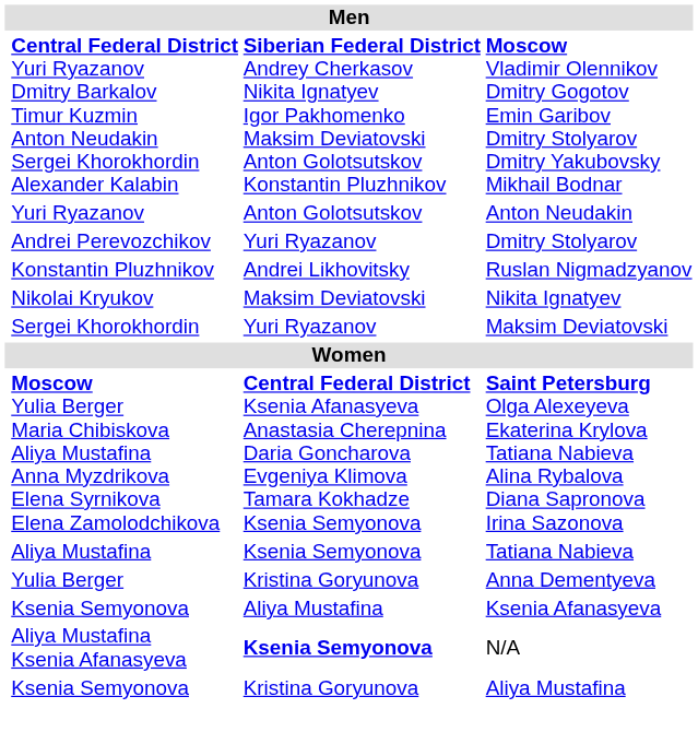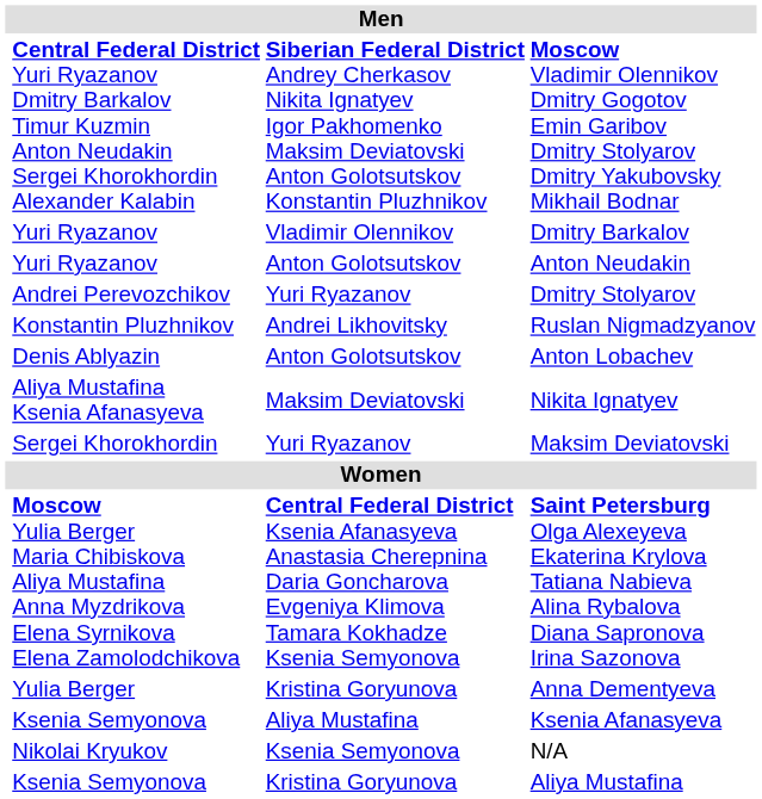 <table>
 <tr bgcolor="DFDFDF">
 <td colspan="4" align="center"><strong>Men</strong></td>
 </tr>
 <tr>
 <td><br></td>
 <td><strong><a href='#'>Central Federal District</a></strong><br><a href='#'>Yuri Ryazanov</a><br><a href='#'>Dmitry Barkalov</a><br><a href='#'>Timur Kuzmin</a><br><a href='#'>Anton Neudakin</a><br><a href='#'>Sergei Khorokhordin</a><br><a href='#'>Alexander Kalabin</a></td>
 <td><strong><a href='#'>Siberian Federal District</a></strong><br><a href='#'>Andrey Cherkasov</a><br><a href='#'>Nikita Ignatyev</a><br><a href='#'>Igor Pakhomenko</a><br><a href='#'>Maksim Deviatovski</a><br><a href='#'>Anton Golotsutskov</a><br><a href='#'>Konstantin Pluzhnikov</a><br></td>
 <td><strong><a href='#'>Moscow</a></strong><br><a href='#'>Vladimir Olennikov</a><br><a href='#'>Dmitry Gogotov</a><br><a href='#'>Emin Garibov</a><br><a href='#'>Dmitry Stolyarov</a><br><a href='#'>Dmitry Yakubovsky</a><br><a href='#'>Mikhail Bodnar</a></td>
+</tr>
+<tr>
+<td><br></td>
+<td><a href='#'>Yuri Ryazanov</a></td>
+<td><a href='#'>Vladimir Olennikov</a></td>
+<td><a href='#'>Dmitry Barkalov</a></td>
 </tr>
 <tr>
 <td><br></td>
 <td><a href='#'>Yuri Ryazanov</a></td>
 <td><a href='#'>Anton Golotsutskov</a></td>
 <td><a href='#'>Anton Neudakin</a></td>
 </tr>
 <tr>
 <td><br></td>
 <td><a href='#'>Andrei Perevozchikov</a></td>
 <td><a href='#'>Yuri Ryazanov</a></td>
 <td><a href='#'>Dmitry Stolyarov</a></td>
 </tr>
 <tr>
 <td><br></td>
 <td><a href='#'>Konstantin Pluzhnikov</a></td>
 <td><a href='#'>Andrei Likhovitsky</a></td>
 <td><a href='#'>Ruslan Nigmadzyanov</a></td>
 </tr>
 <tr>
 <td><br></td>
-<td><a href='#'>Nikolai Kryukov</a></td>
+<td><a href='#'>Denis Ablyazin</a></td>
+<td><a href='#'>Anton Golotsutskov</a></td>
+<td><a href='#'>Anton Lobachev</a></td>
+</tr>
+<tr>
+<td><br></td>
+<td><a href='#'>Aliya Mustafina</a><br><a href='#'>Ksenia Afanasyeva</a></td>
 <td><a href='#'>Maksim Deviatovski</a></td>
 <td><a href='#'>Nikita Ignatyev</a></td>
 </tr>
 <tr>
 <td><br></td>
 <td><a href='#'>Sergei Khorokhordin</a></td>
 <td><a href='#'>Yuri Ryazanov</a></td>
 <td><a href='#'>Maksim Deviatovski</a></td>
 </tr>
 <tr bgcolor="DFDFDF">
 <td colspan="4" align="center"><strong>Women</strong></td>
 </tr>
 <tr>
 <td><br></td>
 <td><strong><a href='#'>Moscow</a></strong><br><a href='#'>Yulia Berger</a><br><a href='#'>Maria Chibiskova</a><br><a href='#'>Aliya Mustafina</a><br><a href='#'>Anna Myzdrikova</a><br><a href='#'>Elena Syrnikova</a><br><a href='#'>Elena Zamolodchikova</a></td>
 <td><strong><a href='#'>Central Federal District</a></strong><br><a href='#'>Ksenia Afanasyeva</a><br><a href='#'>Anastasia Cherepnina</a><br><a href='#'>Daria Goncharova</a><br><a href='#'>Evgeniya Klimova</a><br><a href='#'>Tamara Kokhadze</a><br><a href='#'>Ksenia Semyonova</a><br></td>
 <td><strong><a href='#'>Saint Petersburg</a></strong><br><a href='#'>Olga Alexeyeva</a><br><a href='#'>Ekaterina Krylova</a><br><a href='#'>Tatiana Nabieva</a><br><a href='#'>Alina Rybalova</a><br><a href='#'>Diana Sapronova</a><br><a href='#'>Irina Sazonova</a></td>
 </tr>
 <tr>
-<th scope=row style="text-align:left"><br></th>
-<td><a href='#'>Aliya Mustafina</a></td>
-<td><a href='#'>Ksenia Semyonova</a></td>
-<td><a href='#'>Tatiana Nabieva</a></td>
-</tr>
-<tr>
 <td><br></td>
 <td><a href='#'>Yulia Berger</a></td>
 <td><a href='#'>Kristina Goryunova</a></td>
 <td><a href='#'>Anna Dementyeva</a></td>
 </tr>
 <tr>
 <td><br></td>
 <td><a href='#'>Ksenia Semyonova</a></td>
 <td><a href='#'>Aliya Mustafina</a></td>
 <td><a href='#'>Ksenia Afanasyeva</a></td>
 </tr>
 <tr>
 <td><br></td>
-<td><a href='#'>Aliya Mustafina</a><br><a href='#'>Ksenia Afanasyeva</a></td>
-<td><strong><a href='#'>Ksenia Semyonova</a></strong></td>
+<td><a href='#'>Nikolai Kryukov</a></td>
+<td><a href='#'>Ksenia Semyonova</a></td>
 <td>N/A</td>
 </tr>
 <tr>
 <td><br></td>
 <td><a href='#'>Ksenia Semyonova</a></td>
 <td><a href='#'>Kristina Goryunova</a></td>
 <td><a href='#'>Aliya Mustafina</a></td>
 </tr>
 </table>
